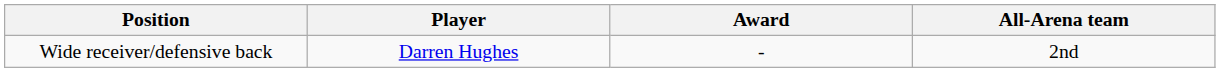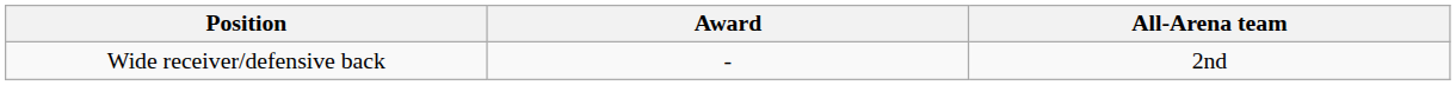 <table class="wikitable sortable">
 <tr>
 <th bgcolor="#DDDDFF" width="20%">Position</th>
-<th bgcolor="#DDDDFF" width="20%">Player</th>
 <th bgcolor="#DDDDFF" width="20%">Award</th>
 <th bgcolor="#DDDDFF" width="20%">All-Arena team</th>
 </tr>
 <tr align="center">
 <td>Wide receiver/defensive back</td>
-<td><a href='#'>Darren Hughes</a></td>
 <td>-</td>
 <td>2nd</td>
 </tr>
 </table>
